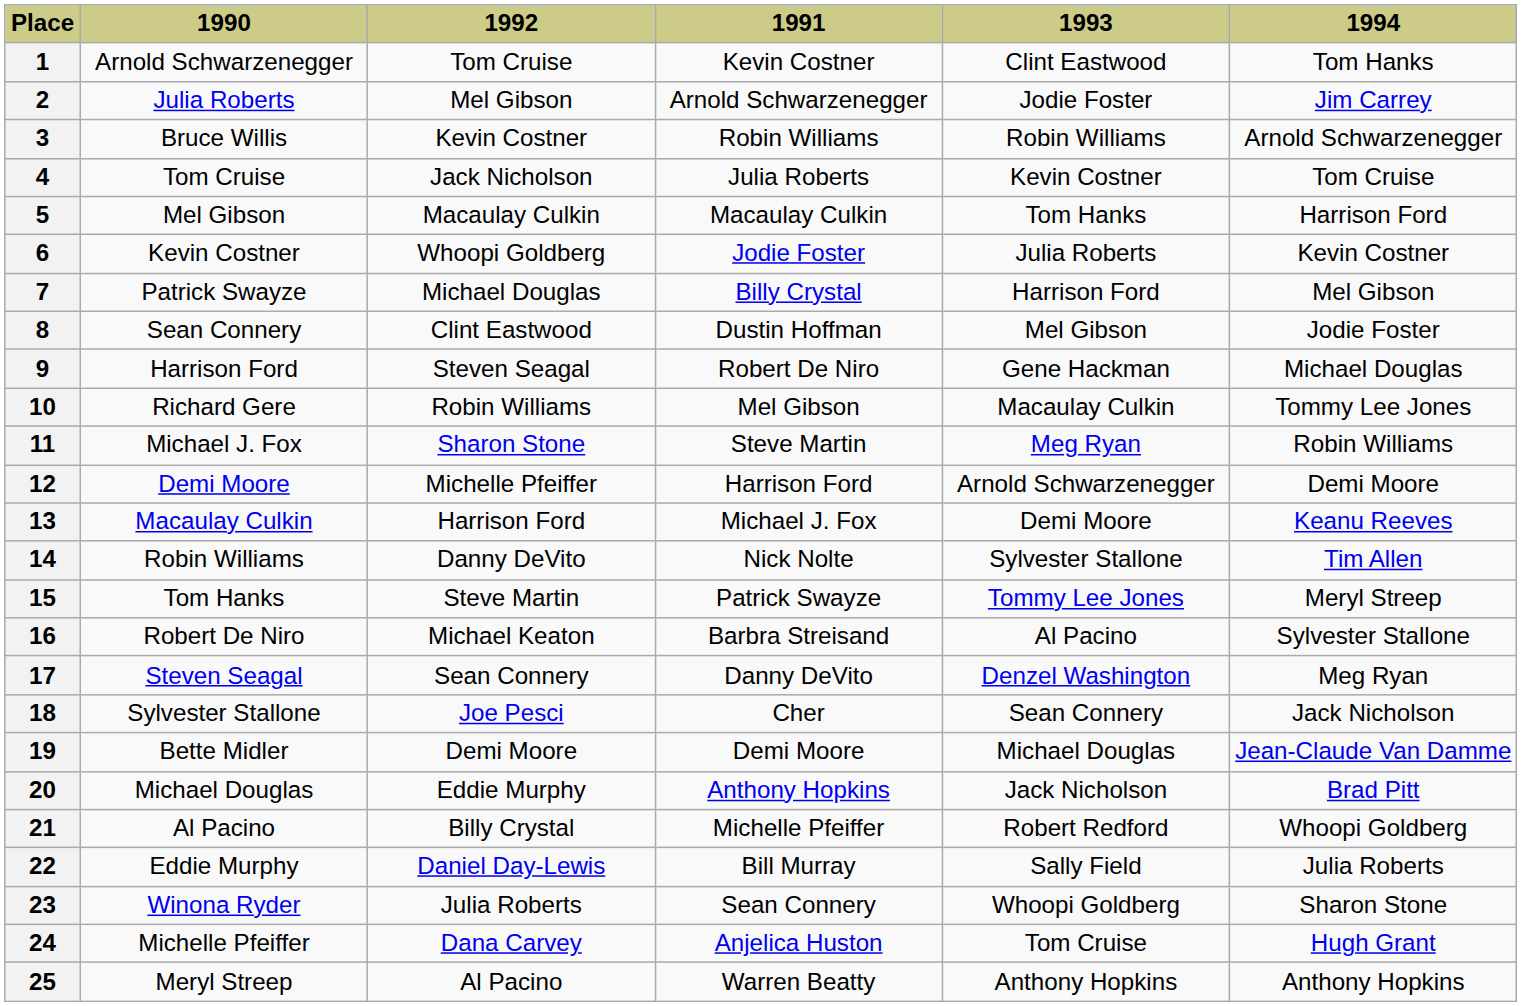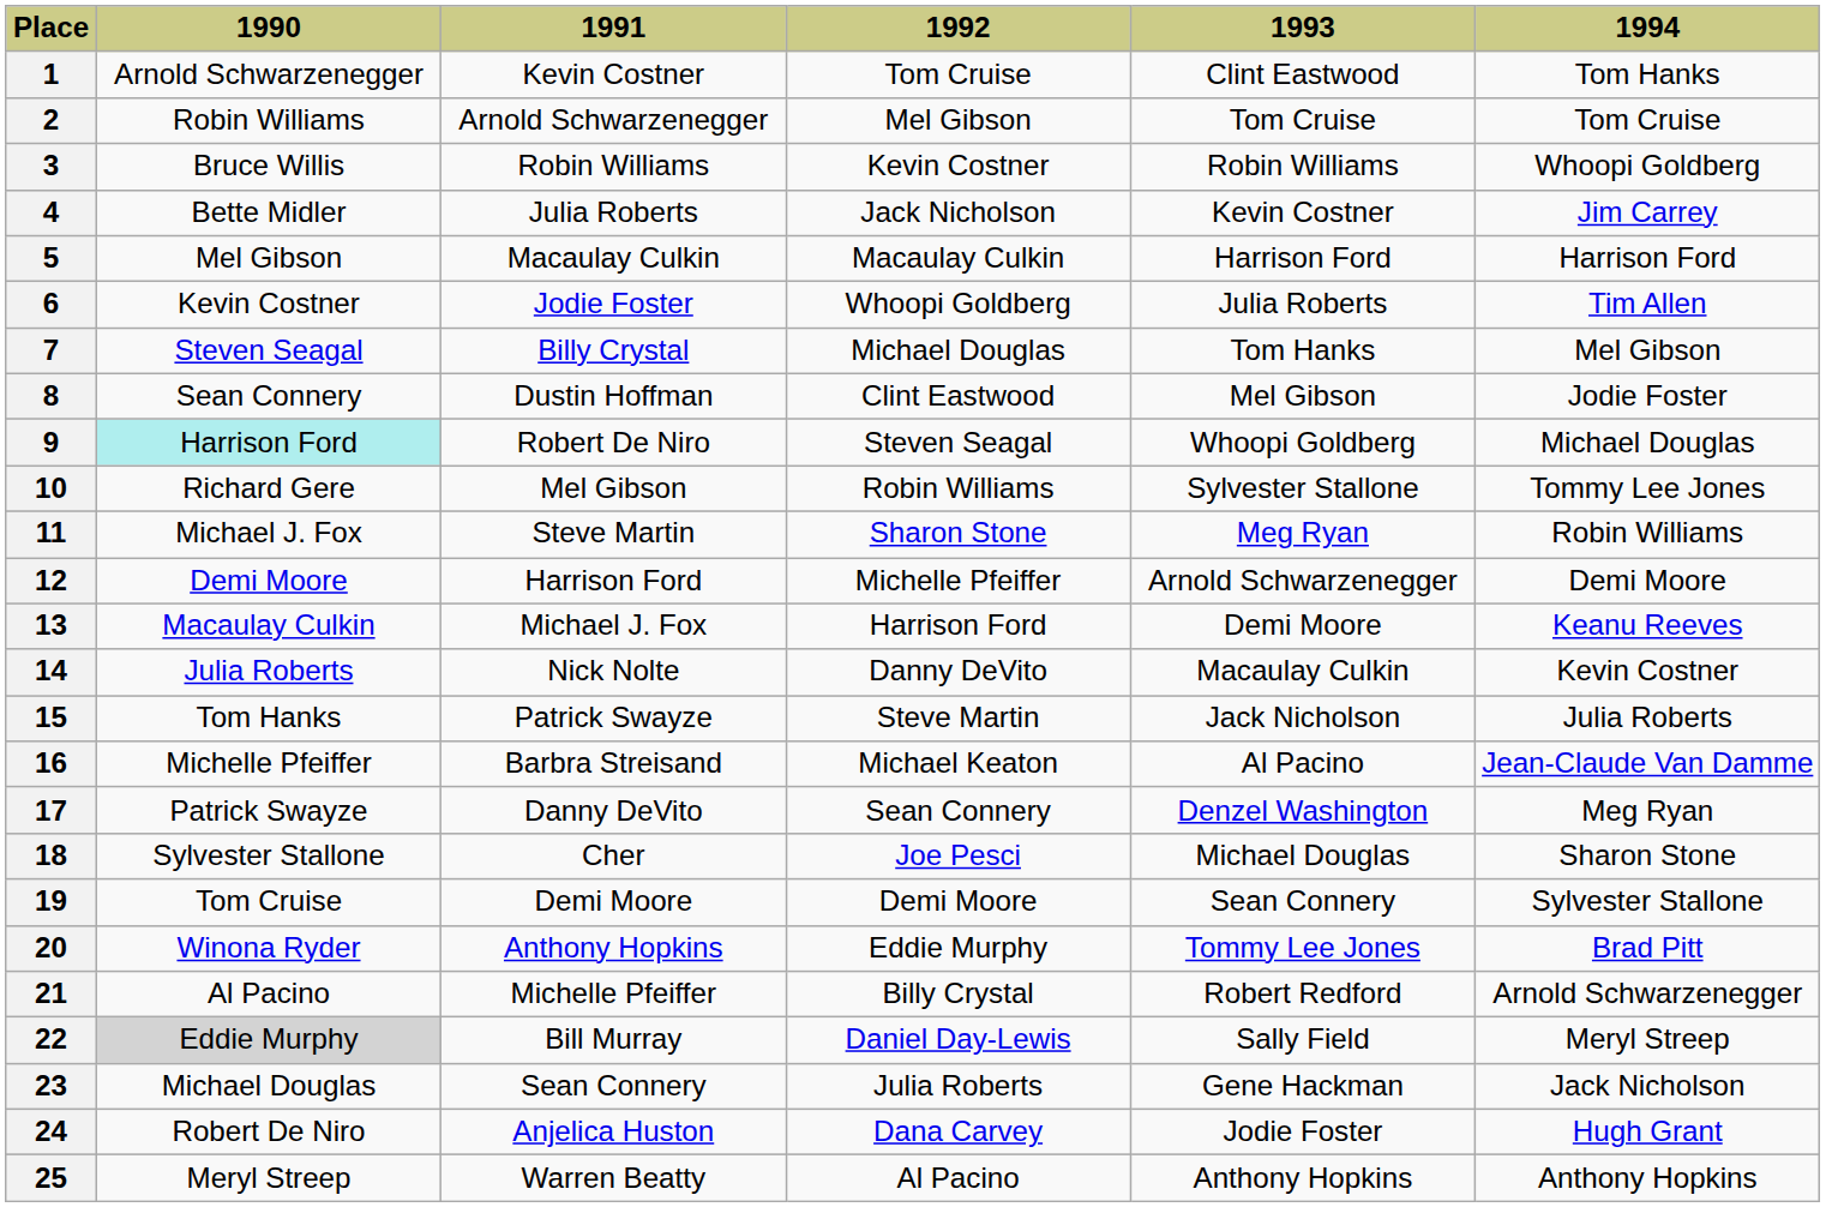 <table class="wikitable" style="text-align:center">
 <tr>
 <th scope="col" style="background:#CC8" width="5%">Place</th>
 <th scope="col" style="background:#CC8" width="19%">1990</th>
+<th scope="col" style="background:#CC8" width="19%">1991</th>
 <th scope="col" style="background:#CC8" width="19%">1992</th>
-<th scope="col" style="background:#CC8" width="19%">1991</th>
 <th scope="col" style="background:#CC8" width="19%">1993</th>
 <th scope="col" style="background:#CC8" width="19%">1994</th>
 </tr>
 <tr>
 <th scope="row">1</th>
 <td>Arnold Schwarzenegger</td>
+<td>Kevin Costner</td>
 <td>Tom Cruise</td>
-<td>Kevin Costner</td>
 <td>Clint Eastwood</td>
 <td>Tom Hanks</td>
 </tr>
 <tr>
 <th scope="row">2</th>
-<td><a href='#'>Julia Roberts</a></td>
+<td>Robin Williams</td>
+<td>Arnold Schwarzenegger</td>
 <td>Mel Gibson</td>
-<td>Arnold Schwarzenegger</td>
-<td>Jodie Foster</td>
-<td><a href='#'>Jim Carrey</a></td>
+<td>Tom Cruise</td>
+<td>Tom Cruise</td>
 </tr>
 <tr>
 <th scope="row">3</th>
 <td>Bruce Willis</td>
+<td>Robin Williams</td>
 <td>Kevin Costner</td>
 <td>Robin Williams</td>
-<td>Robin Williams</td>
-<td>Arnold Schwarzenegger</td>
+<td>Whoopi Goldberg</td>
 </tr>
 <tr>
 <th scope="row">4</th>
-<td>Tom Cruise</td>
+<td>Bette Midler</td>
+<td>Julia Roberts</td>
 <td>Jack Nicholson</td>
-<td>Julia Roberts</td>
 <td>Kevin Costner</td>
-<td>Tom Cruise</td>
+<td><a href='#'>Jim Carrey</a></td>
 </tr>
 <tr>
 <th scope="row">5</th>
 <td>Mel Gibson</td>
 <td>Macaulay Culkin</td>
 <td>Macaulay Culkin</td>
-<td>Tom Hanks</td>
+<td>Harrison Ford</td>
 <td>Harrison Ford</td>
 </tr>
 <tr>
 <th scope="row">6</th>
 <td>Kevin Costner</td>
+<td><a href='#'>Jodie Foster</a></td>
 <td>Whoopi Goldberg</td>
-<td><a href='#'>Jodie Foster</a></td>
 <td>Julia Roberts</td>
-<td>Kevin Costner</td>
+<td><a href='#'>Tim Allen</a></td>
 </tr>
 <tr>
 <th scope="row">7</th>
-<td>Patrick Swayze</td>
+<td><a href='#'>Steven Seagal</a></td>
+<td><a href='#'>Billy Crystal</a></td>
 <td>Michael Douglas</td>
-<td><a href='#'>Billy Crystal</a></td>
-<td>Harrison Ford</td>
+<td>Tom Hanks</td>
 <td>Mel Gibson</td>
 </tr>
 <tr>
 <th scope="row">8</th>
 <td>Sean Connery</td>
+<td>Dustin Hoffman</td>
 <td>Clint Eastwood</td>
-<td>Dustin Hoffman</td>
 <td>Mel Gibson</td>
 <td>Jodie Foster</td>
 </tr>
 <tr>
 <th scope="row">9</th>
-<td>Harrison Ford</td>
+<td style="background: paleturquoise;">Harrison Ford</td>
+<td>Robert De Niro</td>
 <td>Steven Seagal</td>
-<td>Robert De Niro</td>
-<td>Gene Hackman</td>
+<td>Whoopi Goldberg</td>
 <td>Michael Douglas</td>
 </tr>
 <tr>
 <th scope="row">10</th>
 <td>Richard Gere</td>
+<td>Mel Gibson</td>
 <td>Robin Williams</td>
-<td>Mel Gibson</td>
-<td>Macaulay Culkin</td>
+<td>Sylvester Stallone</td>
 <td>Tommy Lee Jones</td>
 </tr>
 <tr>
 <th scope="row">11</th>
 <td>Michael J. Fox</td>
+<td>Steve Martin</td>
 <td><a href='#'>Sharon Stone</a></td>
-<td>Steve Martin</td>
 <td><a href='#'>Meg Ryan</a></td>
 <td>Robin Williams</td>
 </tr>
 <tr>
 <th scope="row">12</th>
 <td><a href='#'>Demi Moore</a></td>
+<td>Harrison Ford</td>
 <td>Michelle Pfeiffer</td>
-<td>Harrison Ford</td>
 <td>Arnold Schwarzenegger</td>
 <td>Demi Moore</td>
 </tr>
 <tr>
 <th scope="row">13</th>
 <td><a href='#'>Macaulay Culkin</a></td>
+<td>Michael J. Fox</td>
 <td>Harrison Ford</td>
-<td>Michael J. Fox</td>
 <td>Demi Moore</td>
 <td><a href='#'>Keanu Reeves</a></td>
 </tr>
 <tr>
 <th scope="row">14</th>
-<td>Robin Williams</td>
+<td><a href='#'>Julia Roberts</a></td>
+<td>Nick Nolte</td>
 <td>Danny DeVito</td>
-<td>Nick Nolte</td>
-<td>Sylvester Stallone</td>
-<td><a href='#'>Tim Allen</a></td>
+<td>Macaulay Culkin</td>
+<td>Kevin Costner</td>
 </tr>
 <tr>
 <th scope="row">15</th>
 <td>Tom Hanks</td>
+<td>Patrick Swayze</td>
 <td>Steve Martin</td>
-<td>Patrick Swayze</td>
-<td><a href='#'>Tommy Lee Jones</a></td>
-<td>Meryl Streep</td>
+<td>Jack Nicholson</td>
+<td>Julia Roberts</td>
 </tr>
 <tr>
 <th scope="row">16</th>
-<td>Robert De Niro</td>
+<td>Michelle Pfeiffer</td>
+<td>Barbra Streisand</td>
 <td>Michael Keaton</td>
-<td>Barbra Streisand</td>
 <td>Al Pacino</td>
-<td>Sylvester Stallone</td>
+<td><a href='#'>Jean-Claude Van Damme</a></td>
 </tr>
 <tr>
 <th scope="row">17</th>
-<td><a href='#'>Steven Seagal</a></td>
+<td>Patrick Swayze</td>
+<td>Danny DeVito</td>
 <td>Sean Connery</td>
-<td>Danny DeVito</td>
 <td><a href='#'>Denzel Washington</a></td>
 <td>Meg Ryan</td>
 </tr>
 <tr>
 <th scope="row">18</th>
 <td>Sylvester Stallone</td>
+<td>Cher</td>
 <td><a href='#'>Joe Pesci</a></td>
-<td>Cher</td>
-<td>Sean Connery</td>
-<td>Jack Nicholson</td>
+<td>Michael Douglas</td>
+<td>Sharon Stone</td>
 </tr>
 <tr>
 <th scope="row">19</th>
-<td>Bette Midler</td>
+<td>Tom Cruise</td>
 <td>Demi Moore</td>
 <td>Demi Moore</td>
-<td>Michael Douglas</td>
-<td><a href='#'>Jean-Claude Van Damme</a></td>
+<td>Sean Connery</td>
+<td>Sylvester Stallone</td>
 </tr>
 <tr>
 <th scope="row">20</th>
-<td>Michael Douglas</td>
+<td><a href='#'>Winona Ryder</a></td>
+<td><a href='#'>Anthony Hopkins</a></td>
 <td>Eddie Murphy</td>
-<td><a href='#'>Anthony Hopkins</a></td>
-<td>Jack Nicholson</td>
+<td><a href='#'>Tommy Lee Jones</a></td>
 <td><a href='#'>Brad Pitt</a></td>
 </tr>
 <tr>
 <th scope="row">21</th>
 <td>Al Pacino</td>
+<td>Michelle Pfeiffer</td>
 <td>Billy Crystal</td>
-<td>Michelle Pfeiffer</td>
 <td>Robert Redford</td>
-<td>Whoopi Goldberg</td>
+<td>Arnold Schwarzenegger</td>
 </tr>
 <tr>
 <th scope="row">22</th>
-<td>Eddie Murphy</td>
+<td style="background: lightgrey;">Eddie Murphy</td>
+<td>Bill Murray</td>
 <td><a href='#'>Daniel Day-Lewis</a></td>
-<td>Bill Murray</td>
 <td>Sally Field</td>
-<td>Julia Roberts</td>
+<td>Meryl Streep</td>
 </tr>
 <tr>
 <th scope="row">23</th>
-<td><a href='#'>Winona Ryder</a></td>
+<td>Michael Douglas</td>
+<td>Sean Connery</td>
 <td>Julia Roberts</td>
-<td>Sean Connery</td>
-<td>Whoopi Goldberg</td>
-<td>Sharon Stone</td>
+<td>Gene Hackman</td>
+<td>Jack Nicholson</td>
 </tr>
 <tr>
 <th scope="row">24</th>
-<td>Michelle Pfeiffer</td>
+<td>Robert De Niro</td>
+<td><a href='#'>Anjelica Huston</a></td>
 <td><a href='#'>Dana Carvey</a></td>
-<td><a href='#'>Anjelica Huston</a></td>
-<td>Tom Cruise</td>
+<td>Jodie Foster</td>
 <td><a href='#'>Hugh Grant</a></td>
 </tr>
 <tr>
 <th scope="row">25</th>
 <td>Meryl Streep</td>
+<td>Warren Beatty</td>
 <td>Al Pacino</td>
-<td>Warren Beatty</td>
 <td>Anthony Hopkins</td>
 <td>Anthony Hopkins</td>
 </tr>
 </table>
